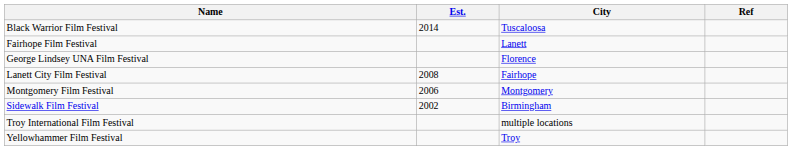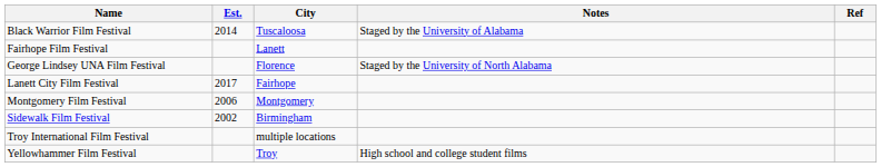 <table class="wikitable sortable" width=100%>
 <tr>
 <th style="width:20%;">Name</th>
 <th style="width:4%;"><a href='#'>Est.</a></th>
 <th style="width:10%;">City</th>
+<th style="width:46%;">Notes</th>
 <th style="width:4%;">Ref</th>
 </tr>
 <tr>
 <td>Black Warrior Film Festival</td>
 <td>2014</td>
 <td><a href='#'>Tuscaloosa</a></td>
+<td>Staged by the <a href='#'>University of Alabama</a></td>
 <td></td>
 </tr>
 <tr>
 <td>Fairhope Film Festival</td>
 <td></td>
 <td><a href='#'>Lanett</a></td>
 <td></td>
+<td></td>
 </tr>
 <tr>
 <td>George Lindsey UNA Film Festival</td>
 <td></td>
 <td><a href='#'>Florence</a></td>
+<td>Staged by the <a href='#'>University of North Alabama</a></td>
 <td></td>
 </tr>
 <tr>
 <td>Lanett City Film Festival</td>
-<td>2008</td>
+<td>2017</td>
 <td><a href='#'>Fairhope</a></td>
+<td></td>
 <td></td>
 </tr>
 <tr>
 <td>Montgomery Film Festival</td>
 <td>2006</td>
 <td><a href='#'>Montgomery</a></td>
 <td></td>
+<td></td>
 </tr>
 <tr>
 <td><a href='#'>Sidewalk Film Festival</a></td>
 <td>2002</td>
 <td><a href='#'>Birmingham</a></td>
+<td></td>
 <td></td>
 </tr>
 <tr>
 <td>Troy International Film Festival</td>
 <td></td>
 <td>multiple locations</td>
 <td></td>
+<td></td>
 </tr>
 <tr>
 <td>Yellowhammer Film Festival</td>
 <td></td>
 <td><a href='#'>Troy</a></td>
+<td>High school and college student films</td>
 <td></td>
 </tr>
 </table>
